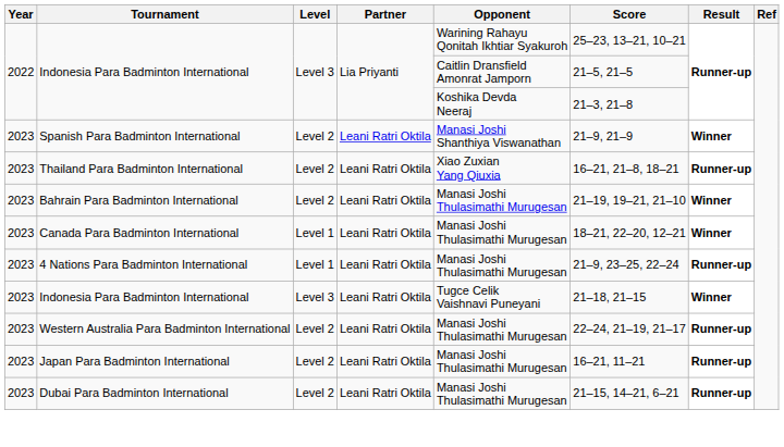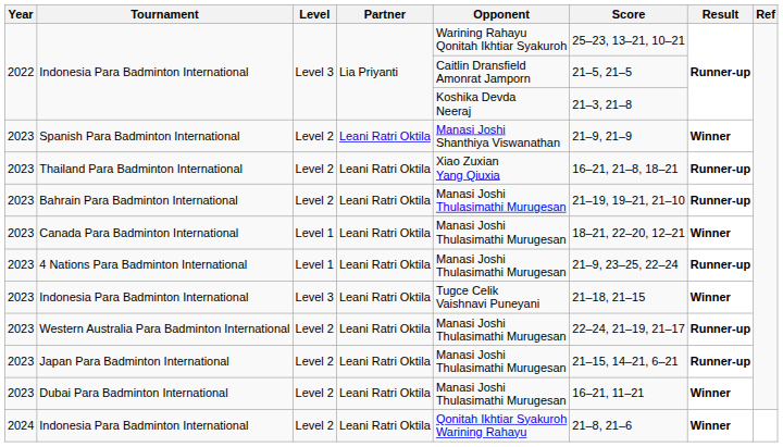 <table class="sortable wikitable" style="font-size: 95%;">
 <tr>
 <th>Year</th>
 <th>Tournament</th>
 <th>Level</th>
 <th>Partner</th>
 <th>Opponent</th>
 <th>Score</th>
 <th>Result</th>
 <th>Ref</th>
 </tr>
 <tr>
 <td align="center" rowspan="3">2022</td>
 <td align="left" rowspan="3">Indonesia Para Badminton International</td>
 <td align="left" rowspan="3">Level 3</td>
 <td align="left" rowspan="3"> Lia Priyanti</td>
 <td align="left"> Warining Rahayu<br>  Qonitah Ikhtiar Syakuroh</td>
 <td align="left">25–23, 13–21, 10–21</td>
 <td style="text-align:left; background:white" rowspan="3"> <strong>Runner-up</strong></td>
 </tr>
 <tr>
 <td align="left"> Caitlin Dransfield<br>  Amonrat Jamporn</td>
 <td align="left">21–5, 21–5</td>
 </tr>
 <tr>
 <td align="left"> Koshika Devda<br>  Neeraj</td>
 <td align="left">21–3, 21–8</td>
 </tr>
 <tr>
 <td align="center">2023</td>
 <td align="left">Spanish Para Badminton International</td>
 <td>Level 2</td>
 <td align="left"> <a href='#'>Leani Ratri Oktila</a></td>
 <td align="left"> <a href='#'>Manasi Joshi</a> <br>  Shanthiya Viswanathan</td>
 <td align="left">21–9, 21–9</td>
 <td style="text-align:left; background:white"> <strong>Winner</strong></td>
 </tr>
 <tr>
 <td align="center">2023</td>
 <td align="left">Thailand Para Badminton International</td>
 <td>Level 2</td>
 <td align="left"> Leani Ratri Oktila</td>
 <td align="left"> Xiao Zuxian<br>  <a href='#'>Yang Qiuxia</a></td>
 <td align="left">16–21, 21–8, 18–21</td>
 <td style="text-align:left; background:white"> <strong>Runner-up</strong></td>
 </tr>
 <tr>
 <td align="center">2023</td>
 <td align="left">Bahrain Para Badminton International</td>
 <td>Level 2</td>
 <td align="left"> Leani Ratri Oktila</td>
 <td align="left"> Manasi Joshi <br>  <a href='#'>Thulasimathi Murugesan</a></td>
 <td align="left">21–19, 19–21, 21–10</td>
-<td style="text-align:left; background:white"> <strong>Winner</strong></td>
+<td style="text-align:left; background:white"> <strong>Runner-up</strong></td>
 </tr>
 <tr>
 <td align="center">2023</td>
 <td align="left">Canada Para Badminton International</td>
 <td>Level 1</td>
 <td align="left"> Leani Ratri Oktila</td>
 <td align="left"> Manasi Joshi <br>  Thulasimathi Murugesan</td>
 <td align="left">18–21, 22–20, 12–21</td>
 <td style="text-align:left; background:white"> <strong>Winner</strong></td>
 </tr>
 <tr>
 <td align="center">2023</td>
 <td align="left">4 Nations Para Badminton International</td>
 <td>Level 1</td>
 <td align="left"> Leani Ratri Oktila</td>
 <td align="left"> Manasi Joshi <br>  Thulasimathi Murugesan</td>
 <td align="left">21–9, 23–25, 22–24</td>
 <td style="text-align:left; background:white"> <strong>Runner-up</strong></td>
 </tr>
 <tr>
 <td align="center">2023</td>
 <td align="left">Indonesia Para Badminton International</td>
 <td align="left">Level 3</td>
 <td align="left"> Leani Ratri Oktila</td>
 <td align="left"> Tugce Celik<br>  Vaishnavi Puneyani</td>
 <td align="left">21–18, 21–15</td>
 <td style="text-align:left; background:white"> <strong>Winner</strong></td>
 </tr>
 <tr>
 <td align="center">2023</td>
 <td align="left">Western Australia Para Badminton International</td>
 <td>Level 2</td>
 <td align="left"> Leani Ratri Oktila</td>
 <td align="left"> Manasi Joshi <br>  Thulasimathi Murugesan</td>
 <td align="left">22–24, 21–19, 21–17</td>
 <td style="text-align:left; background:white"> <strong>Runner-up</strong></td>
 </tr>
 <tr>
 <td align="center">2023</td>
 <td align="left">Japan Para Badminton International</td>
 <td>Level 2</td>
 <td align="left"> Leani Ratri Oktila</td>
 <td align="left"> Manasi Joshi <br>  Thulasimathi Murugesan</td>
-<td align="left">16–21, 11–21</td>
+<td align="left">21–15, 14–21, 6–21</td>
 <td style="text-align:left; background:white"> <strong>Runner-up</strong></td>
 </tr>
 <tr>
 <td align="center">2023</td>
 <td align="left">Dubai Para Badminton International</td>
 <td>Level 2</td>
 <td align="left"> Leani Ratri Oktila</td>
 <td align="left"> Manasi Joshi <br>  Thulasimathi Murugesan</td>
-<td align="left">21–15, 14–21, 6–21</td>
-<td style="text-align:left; background:white"> <strong>Runner-up</strong></td>
+<td align="left">16–21, 11–21</td>
+<td style="text-align:left; background:white"> <strong>Winner</strong></td>
+</tr>
+<tr>
+<td align="center">2024</td>
+<td align="left">Indonesia Para Badminton International</td>
+<td align="left">Level 2</td>
+<td align="left"> Leani Ratri Oktila</td>
+<td align="left"> <a href='#'>Qonitah Ikhtiar Syakuroh</a> <br>  <a href='#'>Warining Rahayu</a></td>
+<td align="left">21–8, 21–6</td>
+<td style="text-align:left; background:white"> <strong>Winner</strong></td>
+<td style="text-align:center; background:white"></td>
 </tr>
 </table>
